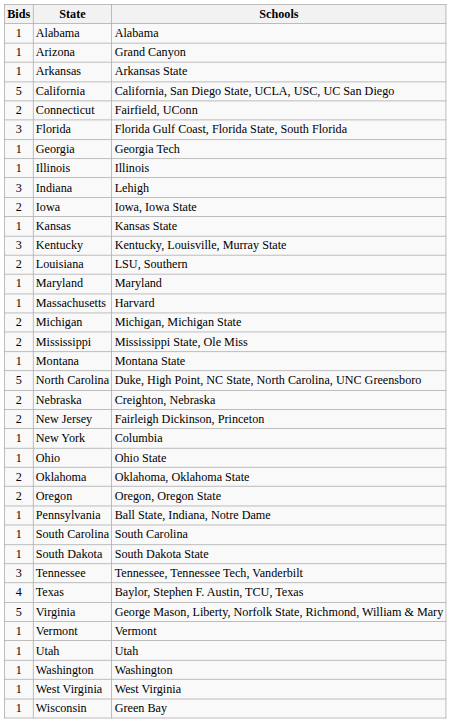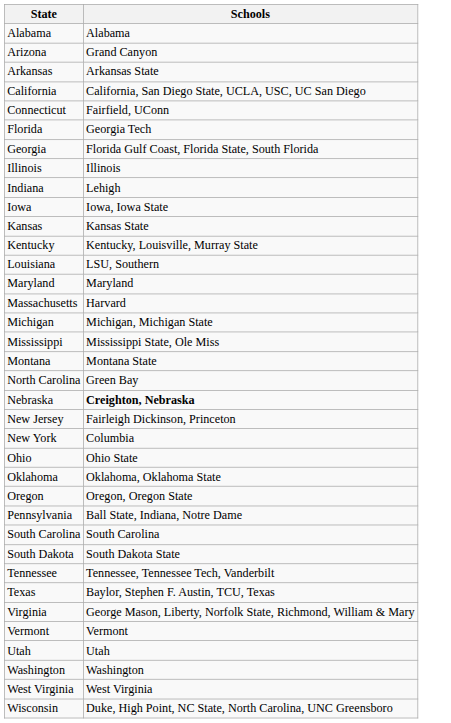 <table class="wikitable sortable">
 <tr>
-<th>Bids</th>
 <th>State</th>
 <th class=unsortable>Schools</th>
 </tr>
 <tr>
-<td style="text-align:center">1</td>
 <td>Alabama</td>
 <td>Alabama</td>
 </tr>
 <tr>
-<td style="text-align:center">1</td>
 <td>Arizona</td>
 <td>Grand Canyon</td>
 </tr>
 <tr>
-<td style="text-align:center">1</td>
 <td>Arkansas</td>
 <td>Arkansas State</td>
 </tr>
 <tr>
-<td style="text-align:center">5</td>
 <td>California</td>
 <td>California, San Diego State, UCLA, USC, UC San Diego</td>
 </tr>
 <tr>
-<td style="text-align:center">2</td>
 <td>Connecticut</td>
 <td>Fairfield, UConn</td>
 </tr>
 <tr>
-<td style="text-align:center">3</td>
 <td>Florida</td>
+<td>Georgia Tech</td>
+</tr>
+<tr>
+<td>Georgia</td>
 <td>Florida Gulf Coast, Florida State, South Florida</td>
 </tr>
 <tr>
-<td style="text-align:center">1</td>
-<td>Georgia</td>
-<td>Georgia Tech</td>
-</tr>
-<tr>
-<td style="text-align:center">1</td>
 <td>Illinois</td>
 <td>Illinois</td>
 </tr>
 <tr>
-<td style="text-align:center">3</td>
 <td>Indiana</td>
 <td>Lehigh</td>
 </tr>
 <tr>
-<td style="text-align:center">2</td>
 <td>Iowa</td>
 <td>Iowa, Iowa State</td>
 </tr>
 <tr>
-<td style="text-align:center">1</td>
 <td>Kansas</td>
 <td>Kansas State</td>
 </tr>
 <tr>
-<td style="text-align:center">3</td>
 <td>Kentucky</td>
 <td>Kentucky, Louisville, Murray State</td>
 </tr>
 <tr>
-<td style="text-align:center">2</td>
 <td>Louisiana</td>
 <td>LSU, Southern</td>
 </tr>
 <tr>
-<td style="text-align:center">1</td>
 <td>Maryland</td>
 <td>Maryland</td>
 </tr>
 <tr>
-<td style="text-align:center">1</td>
 <td>Massachusetts</td>
 <td>Harvard</td>
 </tr>
 <tr>
-<td style="text-align:center">2</td>
 <td>Michigan</td>
 <td>Michigan, Michigan State</td>
 </tr>
 <tr>
-<td style="text-align:center">2</td>
 <td>Mississippi</td>
 <td>Mississippi State, Ole Miss</td>
 </tr>
 <tr>
-<td style="text-align:center">1</td>
 <td>Montana</td>
 <td>Montana State</td>
 </tr>
 <tr>
-<td style="text-align:center">5</td>
 <td>North Carolina</td>
-<td>Duke, High Point, NC State, North Carolina, UNC Greensboro</td>
+<td>Green Bay</td>
 </tr>
 <tr>
-<td style="text-align:center">2</td>
 <td>Nebraska</td>
-<td>Creighton, Nebraska</td>
+<td><strong>Creighton, Nebraska</strong></td>
 </tr>
 <tr>
-<td style="text-align:center">2</td>
 <td>New Jersey</td>
 <td>Fairleigh Dickinson, Princeton</td>
 </tr>
 <tr>
-<td style="text-align:center">1</td>
 <td>New York</td>
 <td>Columbia</td>
 </tr>
 <tr>
-<td style="text-align:center">1</td>
 <td>Ohio</td>
 <td>Ohio State</td>
 </tr>
 <tr>
-<td style="text-align:center">2</td>
 <td>Oklahoma</td>
 <td>Oklahoma, Oklahoma State</td>
 </tr>
 <tr>
-<td style="text-align:center">2</td>
 <td>Oregon</td>
 <td>Oregon, Oregon State</td>
 </tr>
 <tr>
-<td style="text-align:center">1</td>
 <td>Pennsylvania</td>
 <td>Ball State, Indiana, Notre Dame</td>
 </tr>
 <tr>
-<td style="text-align:center">1</td>
 <td>South Carolina</td>
 <td>South Carolina</td>
 </tr>
 <tr>
-<td style="text-align:center">1</td>
 <td>South Dakota</td>
 <td>South Dakota State</td>
 </tr>
 <tr>
-<td style="text-align:center">3</td>
 <td>Tennessee</td>
 <td>Tennessee, Tennessee Tech, Vanderbilt</td>
 </tr>
 <tr>
-<td style="text-align:center">4</td>
 <td>Texas</td>
 <td>Baylor, Stephen F. Austin, TCU, Texas</td>
 </tr>
 <tr>
-<td style="text-align:center">5</td>
 <td>Virginia</td>
 <td>George Mason, Liberty, Norfolk State, Richmond, William & Mary</td>
 </tr>
 <tr>
-<td style="text-align:center">1</td>
 <td>Vermont</td>
 <td>Vermont</td>
 </tr>
 <tr>
-<td style="text-align:center">1</td>
 <td>Utah</td>
 <td>Utah</td>
 </tr>
 <tr>
-<td style="text-align:center">1</td>
 <td>Washington</td>
 <td>Washington</td>
 </tr>
 <tr>
-<td style="text-align:center">1</td>
 <td>West Virginia</td>
 <td>West Virginia</td>
 </tr>
 <tr>
-<td style="text-align:center">1</td>
 <td>Wisconsin</td>
-<td>Green Bay</td>
+<td>Duke, High Point, NC State, North Carolina, UNC Greensboro</td>
 </tr>
 </table>
